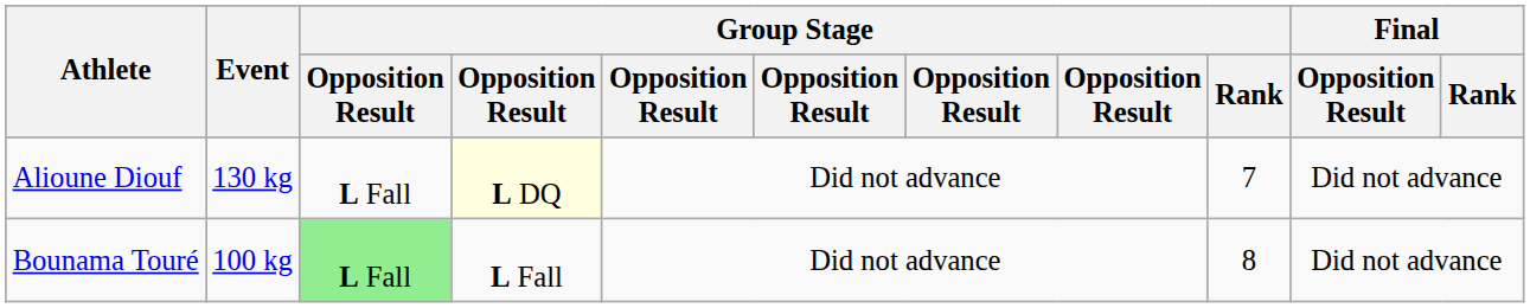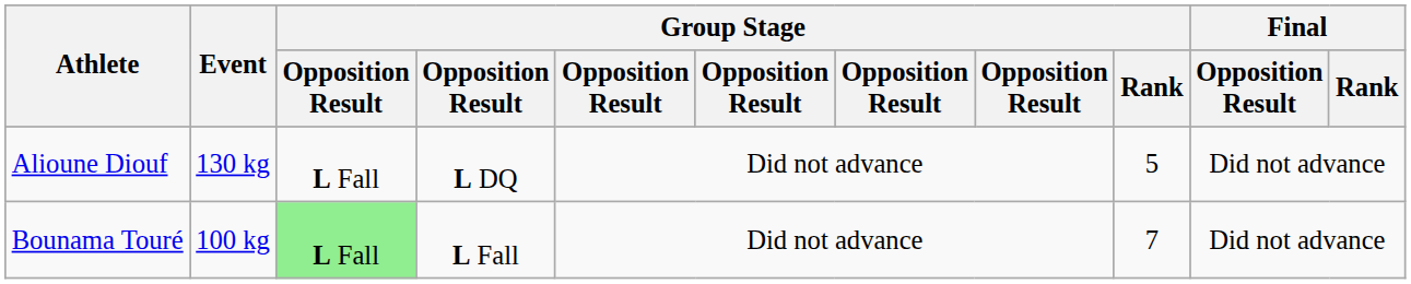 <table class=wikitable style="font-size:90%">
 <tr>
 <th rowspan="2">Athlete</th>
 <th rowspan="2">Event</th>
 <th colspan="7">Group Stage</th>
 <th colspan=2>Final</th>
 </tr>
 <tr>
 <th>Opposition<br>Result</th>
 <th>Opposition<br>Result</th>
 <th>Opposition<br>Result</th>
 <th>Opposition<br>Result</th>
 <th>Opposition<br>Result</th>
 <th>Opposition<br>Result</th>
 <th>Rank</th>
 <th>Opposition<br>Result</th>
 <th>Rank</th>
 </tr>
 <tr align=center>
 <td align=left><a href='#'>Alioune Diouf</a></td>
 <td align=left><a href='#'>130 kg</a></td>
 <td><br><strong>L</strong> Fall</td>
-<td style="background: lightyellow;"><br><strong>L</strong> DQ</td>
+<td><br><strong>L</strong> DQ</td>
 <td colspan=4>Did not advance</td>
-<td>7</td>
+<td>5</td>
 <td colspan=2>Did not advance</td>
 </tr>
 <tr align=center>
 <td align=left><a href='#'>Bounama Touré</a></td>
 <td align=left><a href='#'>100 kg</a></td>
 <td style="background: lightgreen;"><br><strong>L</strong> Fall</td>
 <td><br><strong>L</strong> Fall</td>
 <td colspan=4>Did not advance</td>
-<td>8</td>
+<td>7</td>
 <td colspan=2>Did not advance</td>
 </tr>
 </table>
